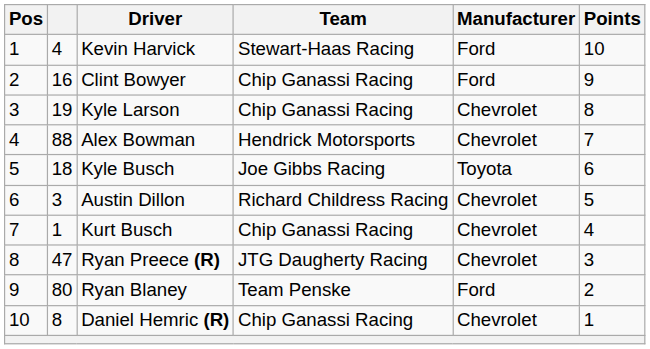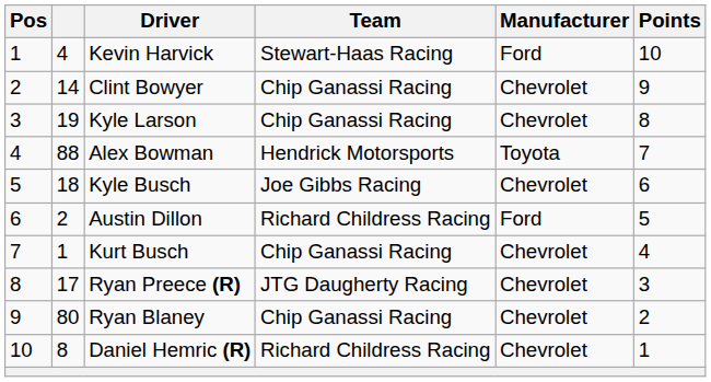 <table class="wikitable" style="font-size:98%">
 <tr>
 <th>Pos</th>
 <th></th>
 <th>Driver</th>
 <th>Team</th>
 <th>Manufacturer</th>
 <th>Points</th>
 </tr>
 <tr>
 <td>1</td>
 <td>4</td>
 <td>Kevin Harvick</td>
 <td>Stewart-Haas Racing</td>
 <td>Ford</td>
 <td>10</td>
 </tr>
 <tr>
 <td>2</td>
-<td>16</td>
+<td>14</td>
 <td>Clint Bowyer</td>
 <td>Chip Ganassi Racing</td>
-<td>Ford</td>
+<td>Chevrolet</td>
 <td>9</td>
 </tr>
 <tr>
 <td>3</td>
 <td>19</td>
 <td>Kyle Larson</td>
 <td>Chip Ganassi Racing</td>
 <td>Chevrolet</td>
 <td>8</td>
 </tr>
 <tr>
 <td>4</td>
 <td>88</td>
 <td>Alex Bowman</td>
 <td>Hendrick Motorsports</td>
-<td>Chevrolet</td>
+<td>Toyota</td>
 <td>7</td>
 </tr>
 <tr>
 <td>5</td>
 <td>18</td>
 <td>Kyle Busch</td>
 <td>Joe Gibbs Racing</td>
-<td>Toyota</td>
+<td>Chevrolet</td>
 <td>6</td>
 </tr>
 <tr>
 <td>6</td>
-<td>3</td>
+<td>2</td>
 <td>Austin Dillon</td>
 <td>Richard Childress Racing</td>
-<td>Chevrolet</td>
+<td>Ford</td>
 <td>5</td>
 </tr>
 <tr>
 <td>7</td>
 <td>1</td>
 <td>Kurt Busch</td>
 <td>Chip Ganassi Racing</td>
 <td>Chevrolet</td>
 <td>4</td>
 </tr>
 <tr>
 <td>8</td>
-<td>47</td>
+<td>17</td>
 <td>Ryan Preece <strong>(R)</strong></td>
 <td>JTG Daugherty Racing</td>
 <td>Chevrolet</td>
 <td>3</td>
 </tr>
 <tr>
 <td>9</td>
 <td>80</td>
 <td>Ryan Blaney</td>
-<td>Team Penske</td>
-<td>Ford</td>
+<td>Chip Ganassi Racing</td>
+<td>Chevrolet</td>
 <td>2</td>
 </tr>
 <tr>
 <td>10</td>
 <td>8</td>
 <td>Daniel Hemric <strong>(R)</strong></td>
-<td>Chip Ganassi Racing</td>
+<td>Richard Childress Racing</td>
 <td>Chevrolet</td>
 <td>1</td>
 </tr>
 <tr>
 <th colspan="6"></th>
 </tr>
 </table>
